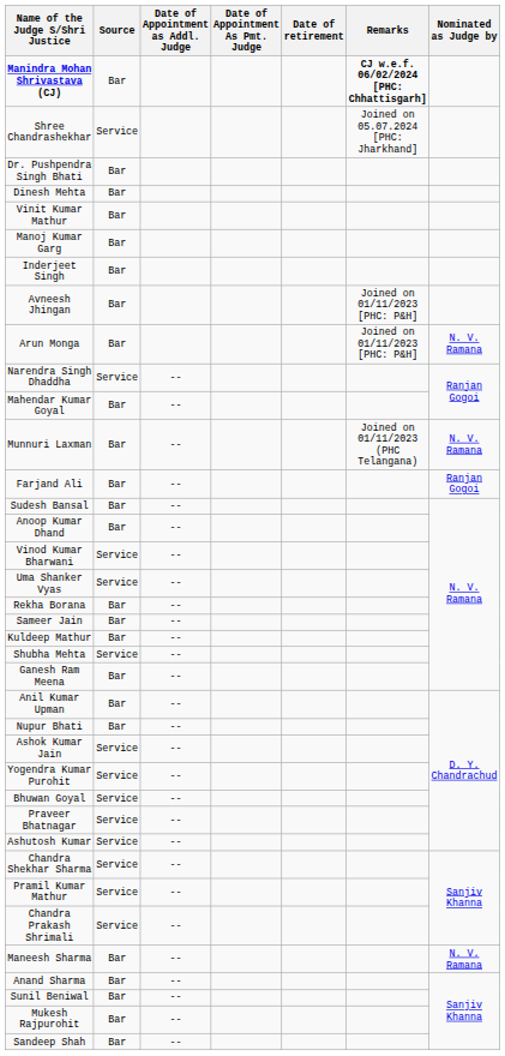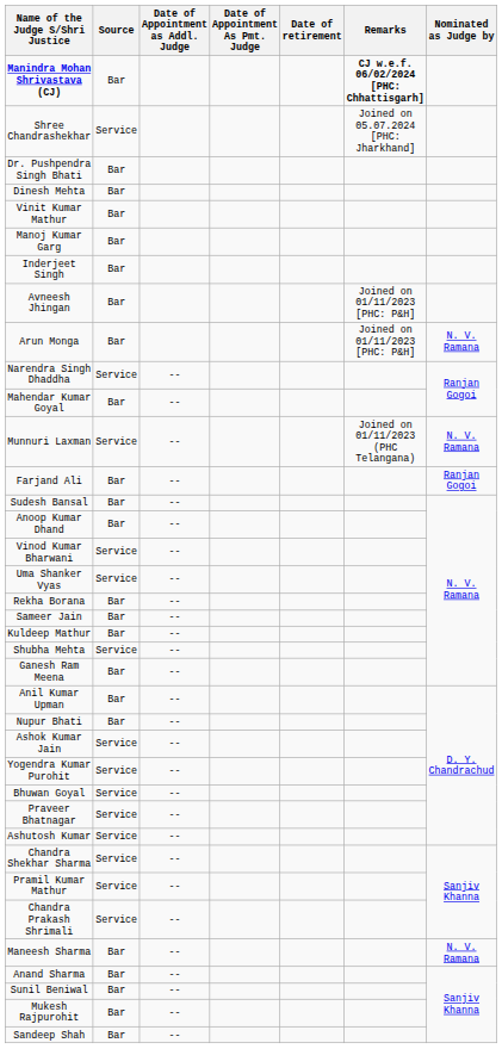 <table class="wikitable sortable static-row-numbers static-row-header" style="text-align:center" width="92%">
 <tr>
 <th>Name of the Judge S/Shri Justice</th>
 <th>Source</th>
 <th>Date of Appointment as Addl. Judge</th>
 <th>Date of Appointment As Pmt. Judge</th>
 <th>Date of retirement</th>
 <th>Remarks</th>
 <th>Nominated as Judge by</th>
 </tr>
 <tr>
 <td><strong><a href='#'>Manindra Mohan Shrivastava</a> (CJ)</strong></td>
 <td>Bar</td>
 <td></td>
 <td></td>
 <td></td>
 <td><strong>CJ w.e.f. 06/02/2024 [PHC: Chhattisgarh]</strong></td>
 <td></td>
 </tr>
 <tr>
 <td>Shree Chandrashekhar</td>
 <td>Service</td>
 <td></td>
 <td></td>
 <td></td>
 <td>Joined on 05.07.2024 [PHC: Jharkhand]</td>
 <td></td>
 </tr>
 <tr>
 <td>Dr. Pushpendra Singh Bhati</td>
 <td>Bar</td>
 <td></td>
 <td></td>
 <td></td>
 <td></td>
 <td></td>
 </tr>
 <tr>
 <td>Dinesh Mehta</td>
 <td>Bar</td>
 <td></td>
 <td></td>
 <td></td>
 <td></td>
 <td></td>
 </tr>
 <tr>
 <td>Vinit Kumar Mathur</td>
 <td>Bar</td>
 <td></td>
 <td></td>
 <td></td>
 <td></td>
 <td></td>
 </tr>
 <tr>
 <td>Manoj Kumar Garg</td>
 <td>Bar</td>
 <td></td>
 <td></td>
 <td></td>
 <td></td>
 <td></td>
 </tr>
 <tr>
 <td>Inderjeet Singh</td>
 <td>Bar</td>
 <td></td>
 <td></td>
 <td></td>
 <td></td>
 <td></td>
 </tr>
 <tr>
 <td>Avneesh Jhingan</td>
 <td>Bar</td>
 <td></td>
 <td></td>
 <td></td>
 <td>Joined on 01/11/2023 [PHC: P&H]</td>
 <td></td>
 </tr>
 <tr>
 <td>Arun Monga</td>
 <td>Bar</td>
 <td></td>
 <td></td>
 <td></td>
 <td>Joined on 01/11/2023 [PHC: P&H]</td>
 <td><a href='#'>N. V. Ramana</a></td>
 </tr>
 <tr>
 <td>Narendra Singh Dhaddha</td>
 <td>Service</td>
 <td>--</td>
 <td></td>
 <td></td>
 <td></td>
 <td rowspan="2"><a href='#'>Ranjan Gogoi</a></td>
 </tr>
 <tr>
 <td>Mahendar Kumar Goyal</td>
 <td>Bar</td>
 <td>--</td>
 <td></td>
 <td></td>
 <td></td>
 </tr>
 <tr>
 <td>Munnuri Laxman</td>
-<td>Bar</td>
+<td>Service</td>
 <td>--</td>
 <td></td>
 <td></td>
 <td>Joined on 01/11/2023 (PHC Telangana)</td>
 <td><a href='#'>N. V. Ramana</a></td>
 </tr>
 <tr>
 <td>Farjand Ali</td>
 <td>Bar</td>
 <td>--</td>
 <td></td>
 <td></td>
 <td></td>
 <td><a href='#'>Ranjan Gogoi</a></td>
 </tr>
 <tr>
 <td>Sudesh Bansal</td>
 <td>Bar</td>
 <td>--</td>
 <td></td>
 <td></td>
 <td></td>
 <td rowspan="9"><a href='#'>N. V. Ramana</a></td>
 </tr>
 <tr>
 <td>Anoop Kumar Dhand</td>
 <td>Bar</td>
 <td>--</td>
 <td></td>
 <td></td>
 <td></td>
 </tr>
 <tr>
 <td>Vinod Kumar Bharwani</td>
 <td>Service</td>
 <td>--</td>
 <td></td>
 <td></td>
 <td></td>
 </tr>
 <tr>
 <td>Uma Shanker Vyas</td>
 <td>Service</td>
 <td>--</td>
 <td></td>
 <td></td>
 <td></td>
 </tr>
 <tr>
 <td>Rekha Borana</td>
 <td>Bar</td>
 <td>--</td>
 <td></td>
 <td></td>
 <td></td>
 </tr>
 <tr>
 <td>Sameer Jain</td>
 <td>Bar</td>
 <td>--</td>
 <td></td>
 <td></td>
 <td></td>
 </tr>
 <tr>
 <td>Kuldeep Mathur</td>
 <td>Bar</td>
 <td>--</td>
 <td></td>
 <td></td>
 <td></td>
 </tr>
 <tr>
 <td>Shubha Mehta</td>
 <td>Service</td>
 <td>--</td>
 <td></td>
 <td></td>
 <td></td>
 </tr>
 <tr>
 <td>Ganesh Ram Meena</td>
 <td>Bar</td>
 <td>--</td>
 <td></td>
 <td></td>
 <td></td>
 </tr>
 <tr>
 <td>Anil Kumar Upman</td>
 <td>Bar</td>
 <td>--</td>
 <td></td>
 <td></td>
 <td></td>
 <td rowspan="7"><a href='#'>D. Y. Chandrachud</a></td>
 </tr>
 <tr>
 <td>Nupur Bhati</td>
 <td>Bar</td>
 <td>--</td>
 <td></td>
 <td></td>
 <td></td>
 </tr>
 <tr>
 <td>Ashok Kumar Jain</td>
 <td>Service</td>
 <td>--</td>
 <td></td>
 <td></td>
 <td></td>
 </tr>
 <tr>
 <td>Yogendra Kumar Purohit</td>
 <td>Service</td>
 <td>--</td>
 <td></td>
 <td></td>
 <td></td>
 </tr>
 <tr>
 <td>Bhuwan Goyal</td>
 <td>Service</td>
 <td>--</td>
 <td></td>
 <td></td>
 <td></td>
 </tr>
 <tr>
 <td>Praveer Bhatnagar</td>
 <td>Service</td>
 <td>--</td>
 <td></td>
 <td></td>
 <td></td>
 </tr>
 <tr>
 <td>Ashutosh Kumar</td>
 <td>Service</td>
 <td>--</td>
 <td></td>
 <td></td>
 <td></td>
 </tr>
 <tr>
 <td>Chandra Shekhar Sharma</td>
 <td>Service</td>
 <td>--</td>
 <td></td>
 <td></td>
 <td></td>
 <td rowspan="3"><a href='#'>Sanjiv Khanna</a></td>
 </tr>
 <tr>
 <td>Pramil Kumar Mathur</td>
 <td>Service</td>
 <td>--</td>
 <td></td>
 <td></td>
 <td></td>
 </tr>
 <tr>
 <td>Chandra Prakash Shrimali</td>
 <td>Service</td>
 <td>--</td>
 <td></td>
 <td></td>
 <td></td>
 </tr>
 <tr>
 <td>Maneesh Sharma</td>
 <td>Bar</td>
 <td>--</td>
 <td></td>
 <td></td>
 <td></td>
 <td><a href='#'>N. V. Ramana</a></td>
 </tr>
 <tr>
 <td>Anand Sharma</td>
 <td>Bar</td>
 <td>--</td>
 <td></td>
 <td></td>
 <td></td>
 <td rowspan="4"><a href='#'>Sanjiv Khanna</a></td>
 </tr>
 <tr>
 <td>Sunil Beniwal</td>
 <td>Bar</td>
 <td>--</td>
 <td></td>
 <td></td>
 <td></td>
 </tr>
 <tr>
 <td>Mukesh Rajpurohit</td>
 <td>Bar</td>
 <td>--</td>
 <td></td>
 <td></td>
 <td></td>
 </tr>
 <tr>
 <td>Sandeep Shah</td>
 <td>Bar</td>
 <td>--</td>
 <td></td>
 <td></td>
 <td></td>
 </tr>
 </table>
